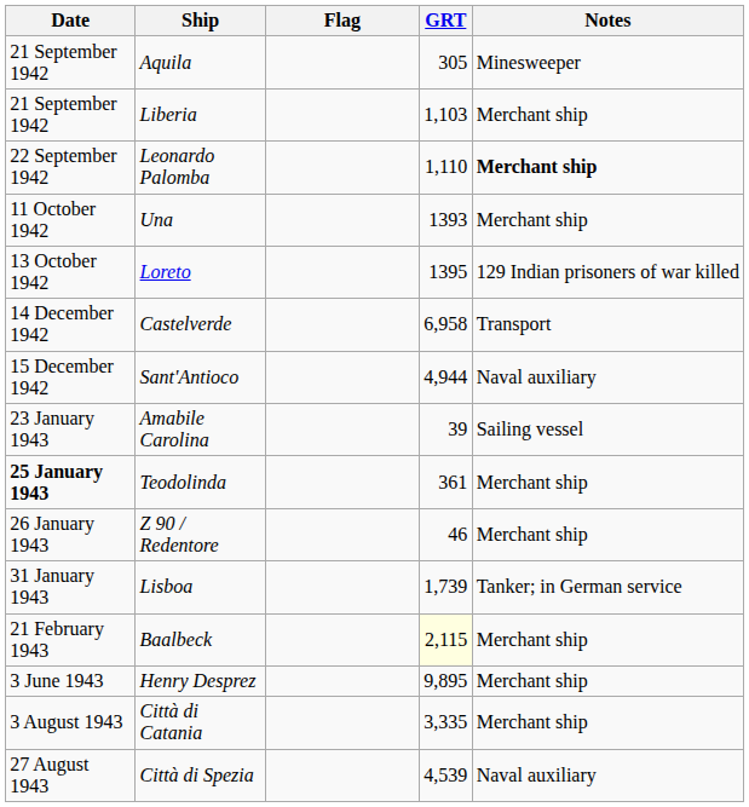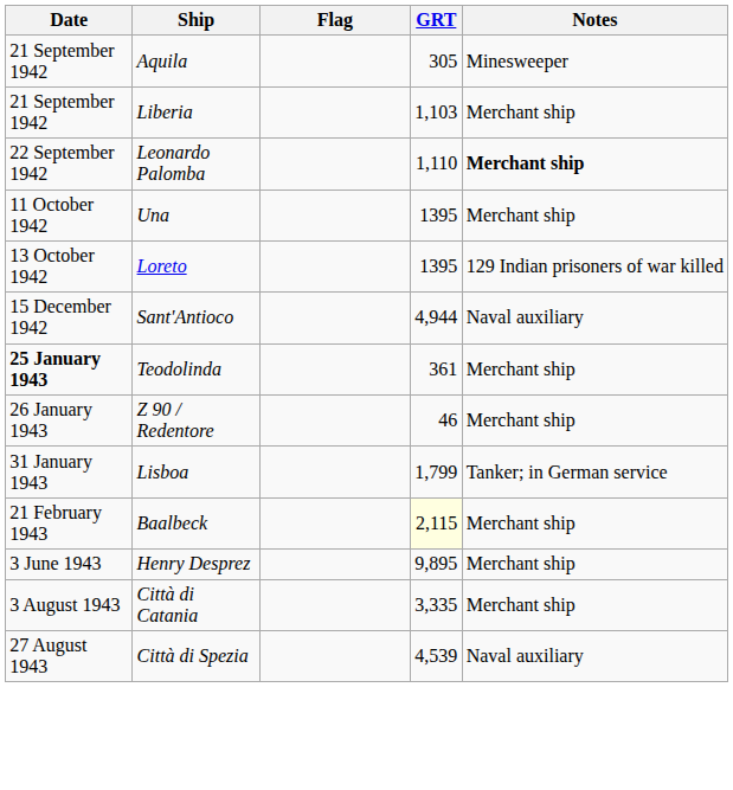 <table class="wikitable sortable">
 <tr>
 <th width="100px">Date</th>
 <th width="100px">Ship</th>
 <th width="120px">Flag</th>
 <th width="20px"><a href='#'>GRT</a></th>
 <th>Notes</th>
 </tr>
 <tr>
 <td>21 September 1942</td>
 <td><em>Aquila</em></td>
 <td></td>
 <td align="right">305</td>
 <td>Minesweeper</td>
 </tr>
 <tr>
 <td>21 September 1942</td>
 <td><em>Liberia</em></td>
 <td></td>
 <td align="right">1,103</td>
 <td>Merchant ship</td>
 </tr>
 <tr>
 <td>22 September 1942</td>
 <td><em>Leonardo Palomba</em></td>
 <td></td>
 <td align="right">1,110</td>
 <td><strong>Merchant ship</strong></td>
 </tr>
 <tr>
 <td>11 October 1942</td>
 <td><em>Una</em></td>
 <td></td>
-<td align="right">1393</td>
+<td align="right">1395</td>
 <td>Merchant ship</td>
 </tr>
 <tr>
 <td>13 October 1942</td>
 <td><em><a href='#'>Loreto</a></em></td>
 <td></td>
 <td align="right">1395</td>
 <td>129 Indian prisoners of war killed</td>
 </tr>
 <tr>
-<td>14 December 1942</td>
-<td><em>Castelverde</em></td>
-<td></td>
-<td align="right">6,958</td>
-<td>Transport</td>
-</tr>
-<tr>
 <td>15 December 1942</td>
 <td><em>Sant'Antioco</em></td>
 <td></td>
 <td align="right">4,944</td>
 <td>Naval auxiliary</td>
-</tr>
-<tr>
-<td>23 January 1943</td>
-<td><em>Amabile Carolina</em></td>
-<td></td>
-<td align="right">39</td>
-<td>Sailing vessel</td>
 </tr>
 <tr>
 <td><strong>25 January 1943</strong></td>
 <td><em>Teodolinda</em></td>
 <td></td>
 <td align="right">361</td>
 <td>Merchant ship</td>
 </tr>
 <tr>
 <td>26 January 1943</td>
 <td><em>Z 90 / Redentore</em></td>
 <td></td>
 <td align="right">46</td>
 <td>Merchant ship</td>
 </tr>
 <tr>
 <td>31 January 1943</td>
 <td><em>Lisboa</em></td>
 <td></td>
-<td align="right">1,739</td>
+<td align="right">1,799</td>
 <td>Tanker; in German service</td>
 </tr>
 <tr>
 <td>21 February 1943</td>
 <td><em>Baalbeck</em></td>
 <td></td>
 <td align="right" style="background: lightyellow;">2,115</td>
 <td>Merchant ship</td>
 </tr>
 <tr>
 <td>3 June 1943</td>
 <td><em>Henry Desprez</em></td>
 <td></td>
 <td align="right">9,895</td>
 <td>Merchant ship</td>
 </tr>
 <tr>
 <td>3 August 1943</td>
 <td><em>Città di Catania</em></td>
 <td></td>
 <td align="right">3,335</td>
 <td>Merchant ship</td>
 </tr>
 <tr>
 <td>27 August 1943</td>
 <td><em>Città di Spezia</em></td>
 <td></td>
 <td align="right">4,539</td>
 <td>Naval auxiliary</td>
 </tr>
 </table>
